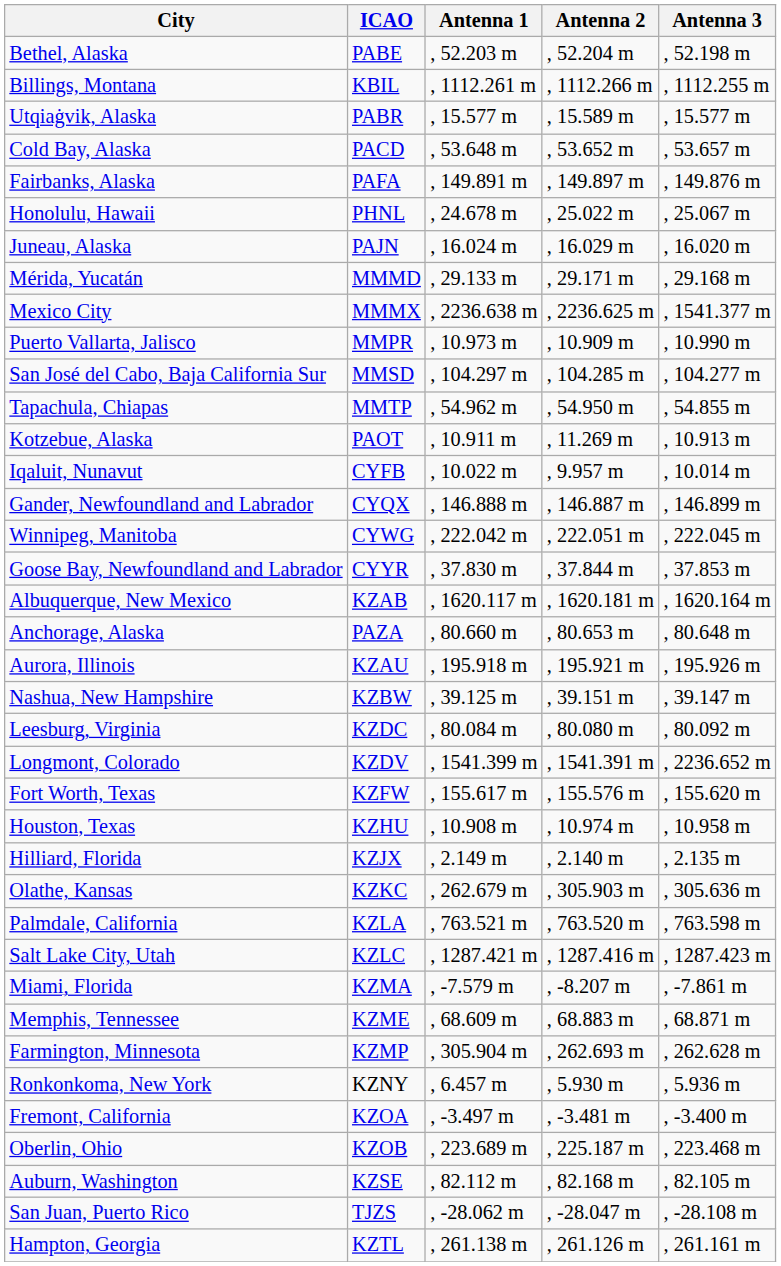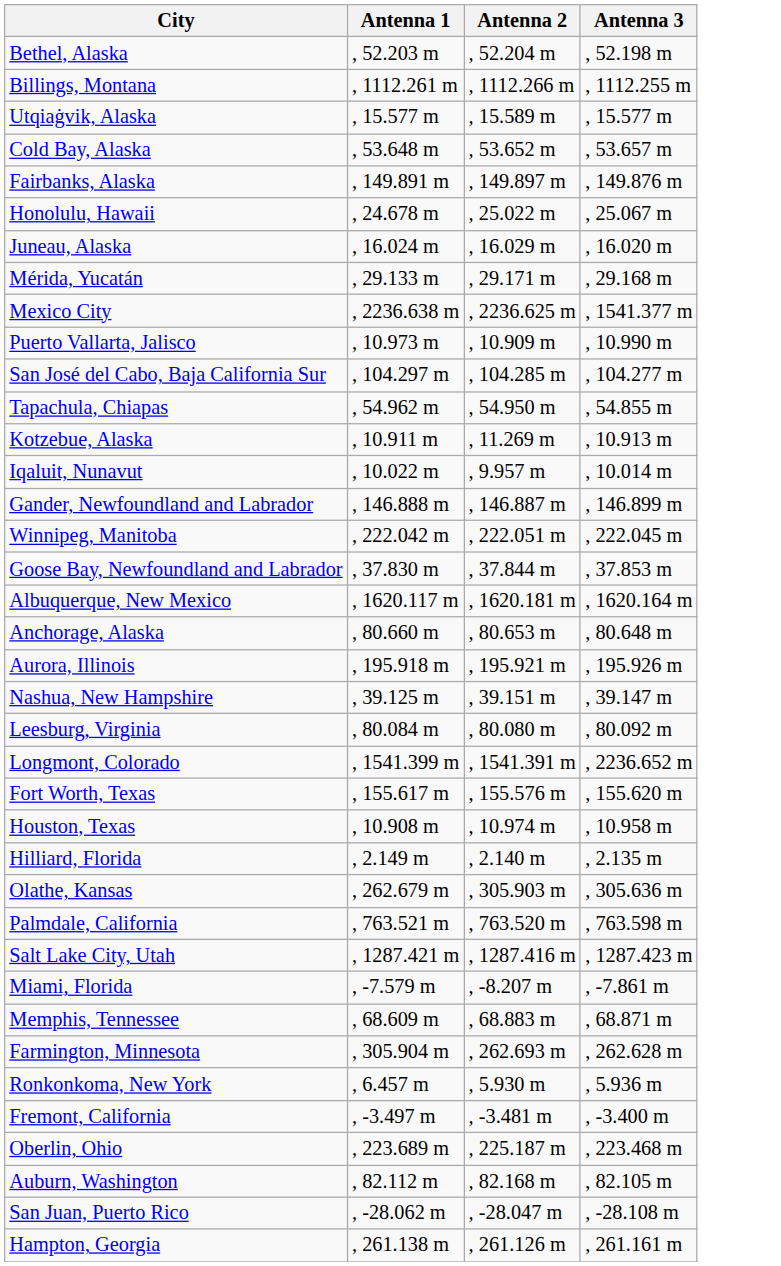 <table class="wikitable sortable">
 <tr>
 <th>City</th>
-<th><a href='#'>ICAO</a></th>
 <th>Antenna 1</th>
 <th>Antenna 2</th>
 <th>Antenna 3</th>
 </tr>
 <tr>
 <td><a href='#'>Bethel, Alaska</a></td>
-<td><a href='#'>PABE</a></td>
 <td>, 52.203 m</td>
 <td>, 52.204 m</td>
 <td>, 52.198 m</td>
 </tr>
 <tr>
 <td><a href='#'>Billings, Montana</a></td>
-<td><a href='#'>KBIL</a></td>
 <td>, 1112.261 m</td>
 <td>, 1112.266 m</td>
 <td>, 1112.255 m</td>
 </tr>
 <tr>
 <td><a href='#'>Utqiaġvik, Alaska</a></td>
-<td><a href='#'>PABR</a></td>
 <td>, 15.577 m</td>
 <td>, 15.589 m</td>
 <td>, 15.577 m</td>
 </tr>
 <tr>
 <td><a href='#'>Cold Bay, Alaska</a></td>
-<td><a href='#'>PACD</a></td>
 <td>, 53.648 m</td>
 <td>, 53.652 m</td>
 <td>, 53.657 m</td>
 </tr>
 <tr>
 <td><a href='#'>Fairbanks, Alaska</a></td>
-<td><a href='#'>PAFA</a></td>
 <td>, 149.891 m</td>
 <td>, 149.897 m</td>
 <td>, 149.876 m</td>
 </tr>
 <tr>
 <td><a href='#'>Honolulu, Hawaii</a></td>
-<td><a href='#'>PHNL</a></td>
 <td>, 24.678 m</td>
 <td>, 25.022 m</td>
 <td>, 25.067 m</td>
 </tr>
 <tr>
 <td><a href='#'>Juneau, Alaska</a></td>
-<td><a href='#'>PAJN</a></td>
 <td>, 16.024 m</td>
 <td>, 16.029 m</td>
 <td>, 16.020 m</td>
 </tr>
 <tr>
 <td><a href='#'>Mérida, Yucatán</a></td>
-<td><a href='#'>MMMD</a></td>
 <td>, 29.133 m</td>
 <td>, 29.171 m</td>
 <td>, 29.168 m</td>
 </tr>
 <tr>
 <td><a href='#'>Mexico City</a></td>
-<td><a href='#'>MMMX</a></td>
 <td>, 2236.638 m</td>
 <td>, 2236.625 m</td>
 <td>, 1541.377 m</td>
 </tr>
 <tr>
 <td><a href='#'>Puerto Vallarta, Jalisco</a></td>
-<td><a href='#'>MMPR</a></td>
 <td>, 10.973 m</td>
 <td>, 10.909 m</td>
 <td>, 10.990 m</td>
 </tr>
 <tr>
 <td><a href='#'>San José del Cabo, Baja California Sur</a></td>
-<td><a href='#'>MMSD</a></td>
 <td>, 104.297 m</td>
 <td>, 104.285 m</td>
 <td>, 104.277 m</td>
 </tr>
 <tr>
 <td><a href='#'>Tapachula, Chiapas</a></td>
-<td><a href='#'>MMTP</a></td>
 <td>, 54.962 m</td>
 <td>, 54.950 m</td>
 <td>, 54.855 m</td>
 </tr>
 <tr>
 <td><a href='#'>Kotzebue, Alaska</a></td>
-<td><a href='#'>PAOT</a></td>
 <td>, 10.911 m</td>
 <td>, 11.269 m</td>
 <td>, 10.913 m</td>
 </tr>
 <tr>
 <td><a href='#'>Iqaluit, Nunavut</a></td>
-<td><a href='#'>CYFB</a></td>
 <td>, 10.022 m</td>
 <td>, 9.957 m</td>
 <td>, 10.014 m</td>
 </tr>
 <tr>
 <td><a href='#'>Gander, Newfoundland and Labrador</a></td>
-<td><a href='#'>CYQX</a></td>
 <td>, 146.888 m</td>
 <td>, 146.887 m</td>
 <td>, 146.899 m</td>
 </tr>
 <tr>
 <td><a href='#'>Winnipeg, Manitoba</a></td>
-<td><a href='#'>CYWG</a></td>
 <td>, 222.042 m</td>
 <td>, 222.051 m</td>
 <td>, 222.045 m</td>
 </tr>
 <tr>
 <td><a href='#'>Goose Bay, Newfoundland and Labrador</a></td>
-<td><a href='#'>CYYR</a></td>
 <td>, 37.830 m</td>
 <td>, 37.844 m</td>
 <td>, 37.853 m</td>
 </tr>
 <tr>
 <td><a href='#'>Albuquerque, New Mexico</a></td>
-<td><a href='#'>KZAB</a></td>
 <td>, 1620.117 m</td>
 <td>, 1620.181 m</td>
 <td>, 1620.164 m</td>
 </tr>
 <tr>
 <td><a href='#'>Anchorage, Alaska</a></td>
-<td><a href='#'>PAZA</a></td>
 <td>, 80.660 m</td>
 <td>, 80.653 m</td>
 <td>, 80.648 m</td>
 </tr>
 <tr>
 <td><a href='#'>Aurora, Illinois</a></td>
-<td><a href='#'>KZAU</a></td>
 <td>, 195.918 m</td>
 <td>, 195.921 m</td>
 <td>, 195.926 m</td>
 </tr>
 <tr>
 <td><a href='#'>Nashua, New Hampshire</a></td>
-<td><a href='#'>KZBW</a></td>
 <td>, 39.125 m</td>
 <td>, 39.151 m</td>
 <td>, 39.147 m</td>
 </tr>
 <tr>
 <td><a href='#'>Leesburg, Virginia</a></td>
-<td><a href='#'>KZDC</a></td>
 <td>, 80.084 m</td>
 <td>, 80.080 m</td>
 <td>, 80.092 m</td>
 </tr>
 <tr>
 <td><a href='#'>Longmont, Colorado</a></td>
-<td><a href='#'>KZDV</a></td>
 <td>, 1541.399 m</td>
 <td>, 1541.391 m</td>
 <td>, 2236.652 m</td>
 </tr>
 <tr>
 <td><a href='#'>Fort Worth, Texas</a></td>
-<td><a href='#'>KZFW</a></td>
 <td>, 155.617 m</td>
 <td>, 155.576 m</td>
 <td>, 155.620 m</td>
 </tr>
 <tr>
 <td><a href='#'>Houston, Texas</a></td>
-<td><a href='#'>KZHU</a></td>
 <td>, 10.908 m</td>
 <td>, 10.974 m</td>
 <td>, 10.958 m</td>
 </tr>
 <tr>
 <td><a href='#'>Hilliard, Florida</a></td>
-<td><a href='#'>KZJX</a></td>
 <td>, 2.149 m</td>
 <td>, 2.140 m</td>
 <td>, 2.135 m</td>
 </tr>
 <tr>
 <td><a href='#'>Olathe, Kansas</a></td>
-<td><a href='#'>KZKC</a></td>
 <td>, 262.679 m</td>
 <td>, 305.903 m</td>
 <td>, 305.636 m</td>
 </tr>
 <tr>
 <td><a href='#'>Palmdale, California</a></td>
-<td><a href='#'>KZLA</a></td>
 <td>, 763.521 m</td>
 <td>, 763.520 m</td>
 <td>, 763.598 m</td>
 </tr>
 <tr>
 <td><a href='#'>Salt Lake City, Utah</a></td>
-<td><a href='#'>KZLC</a></td>
 <td>, 1287.421 m</td>
 <td>, 1287.416 m</td>
 <td>, 1287.423 m</td>
 </tr>
 <tr>
 <td><a href='#'>Miami, Florida</a></td>
-<td><a href='#'>KZMA</a></td>
 <td>, -7.579 m</td>
 <td>, -8.207 m</td>
 <td>, -7.861 m</td>
 </tr>
 <tr>
 <td><a href='#'>Memphis, Tennessee</a></td>
-<td><a href='#'>KZME</a></td>
 <td>, 68.609 m</td>
 <td>, 68.883 m</td>
 <td>, 68.871 m</td>
 </tr>
 <tr>
 <td><a href='#'>Farmington, Minnesota</a></td>
-<td><a href='#'>KZMP</a></td>
 <td>, 305.904 m</td>
 <td>, 262.693 m</td>
 <td>, 262.628 m</td>
 </tr>
 <tr>
 <td><a href='#'>Ronkonkoma, New York</a></td>
-<td>KZNY</td>
 <td>, 6.457 m</td>
 <td>, 5.930 m</td>
 <td>, 5.936 m</td>
 </tr>
 <tr>
 <td><a href='#'>Fremont, California</a></td>
-<td><a href='#'>KZOA</a></td>
 <td>, -3.497 m</td>
 <td>, -3.481 m</td>
 <td>, -3.400 m</td>
 </tr>
 <tr>
 <td><a href='#'>Oberlin, Ohio</a></td>
-<td><a href='#'>KZOB</a></td>
 <td>, 223.689 m</td>
 <td>, 225.187 m</td>
 <td>, 223.468 m</td>
 </tr>
 <tr>
 <td><a href='#'>Auburn, Washington</a></td>
-<td><a href='#'>KZSE</a></td>
 <td>, 82.112 m</td>
 <td>, 82.168 m</td>
 <td>, 82.105 m</td>
 </tr>
 <tr>
 <td><a href='#'>San Juan, Puerto Rico</a></td>
-<td><a href='#'>TJZS</a></td>
 <td>, -28.062 m</td>
 <td>, -28.047 m</td>
 <td>, -28.108 m</td>
 </tr>
 <tr>
 <td><a href='#'>Hampton, Georgia</a></td>
-<td><a href='#'>KZTL</a></td>
 <td>, 261.138 m</td>
 <td>, 261.126 m</td>
 <td>, 261.161 m</td>
 </tr>
 </table>
